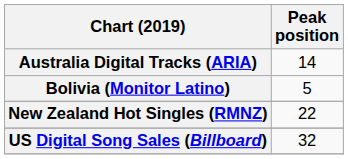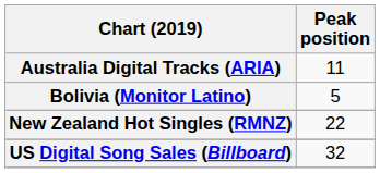 <table class="wikitable sortable plainrowheaders" style="text-align:center">
 <tr>
 <th scope="col">Chart (2019)</th>
 <th scope="col">Peak<br>position</th>
 </tr>
 <tr>
 <th scope="row">Australia Digital Tracks (<a href='#'>ARIA</a>)</th>
-<td>14</td>
+<td>11</td>
 </tr>
 <tr>
 <th scope="row">Bolivia (<a href='#'>Monitor Latino</a>)</th>
 <td>5</td>
 </tr>
 <tr>
 </tr>
 <tr>
 </tr>
 <tr>
 <th scope="row">New Zealand Hot Singles (<a href='#'>RMNZ</a>)</th>
 <td>22</td>
 </tr>
 <tr>
 </tr>
 <tr>
 <th scope="row">US <a href='#'>Digital Song Sales</a> (<a href='#'><em>Billboard</em></a>)</th>
 <td>32</td>
 </tr>
 <tr>
 </tr>
 </table>
